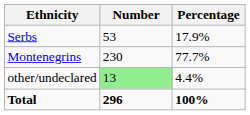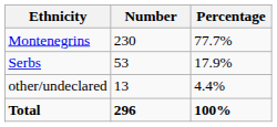 <table class="wikitable">
 <tr>
 <th width="100px">Ethnicity</th>
 <th width="80px">Number</th>
 <th width="80px">Percentage</th>
 </tr>
 <tr>
+<td><a href='#'>Montenegrins</a></td>
+<td>230</td>
+<td>77.7%</td>
+</tr>
+<tr>
 <td><a href='#'>Serbs</a></td>
 <td>53</td>
 <td>17.9%</td>
 </tr>
 <tr>
-<td><a href='#'>Montenegrins</a></td>
-<td>230</td>
-<td>77.7%</td>
-</tr>
-<tr>
 <td>other/undeclared</td>
-<td style="background: lightgreen;">13</td>
+<td>13</td>
 <td>4.4%</td>
 </tr>
 <tr>
 <td><strong>Total</strong></td>
 <td><strong>296</strong></td>
 <td><strong>100%</strong></td>
 </tr>
 </table>
